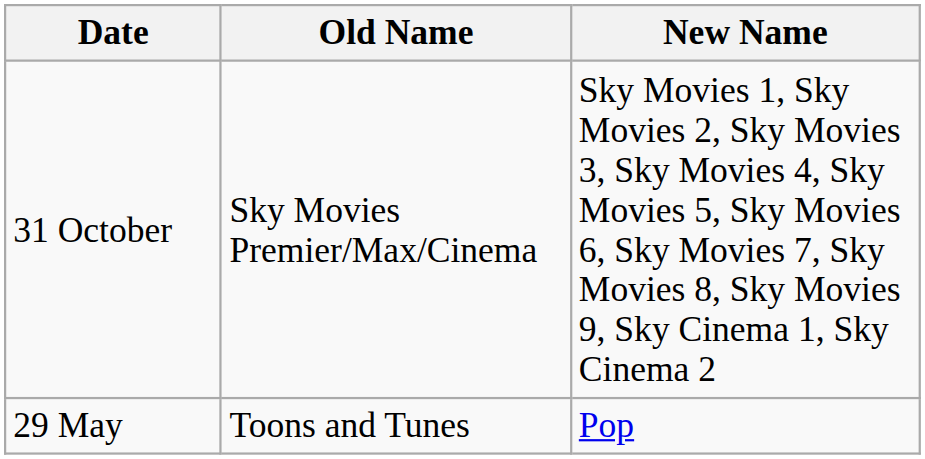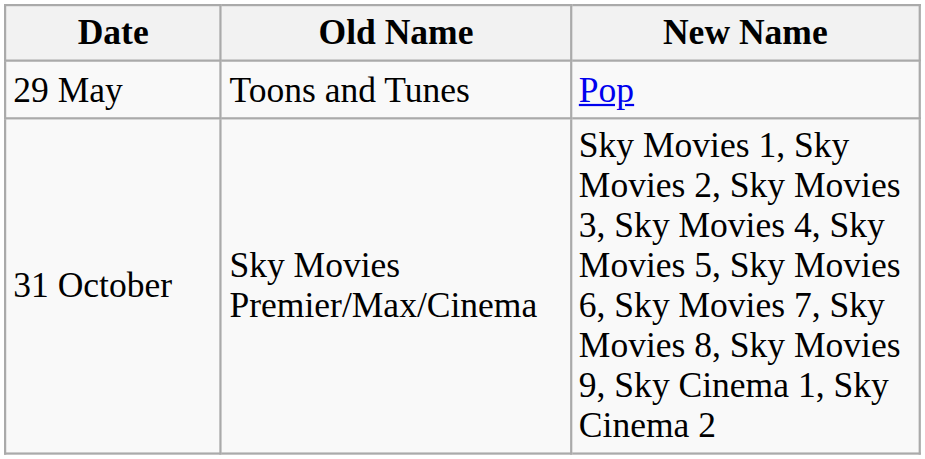 <table class="wikitable">
 <tr>
 <th width=90>Date</th>
 <th width=150>Old Name</th>
 <th width=150>New Name</th>
 </tr>
 <tr>
+<td>29 May</td>
+<td>Toons and Tunes</td>
+<td><a href='#'>Pop</a></td>
+</tr>
+<tr>
 <td>31 October</td>
 <td>Sky Movies Premier/Max/Cinema</td>
 <td>Sky Movies 1, Sky Movies 2, Sky Movies 3, Sky Movies 4, Sky Movies 5, Sky Movies 6, Sky Movies 7, Sky Movies 8, Sky Movies 9, Sky Cinema 1, Sky Cinema 2</td>
 </tr>
-<tr>
-<td>29 May</td>
-<td>Toons and Tunes</td>
-<td><a href='#'>Pop</a></td>
-</tr>
 </table>
